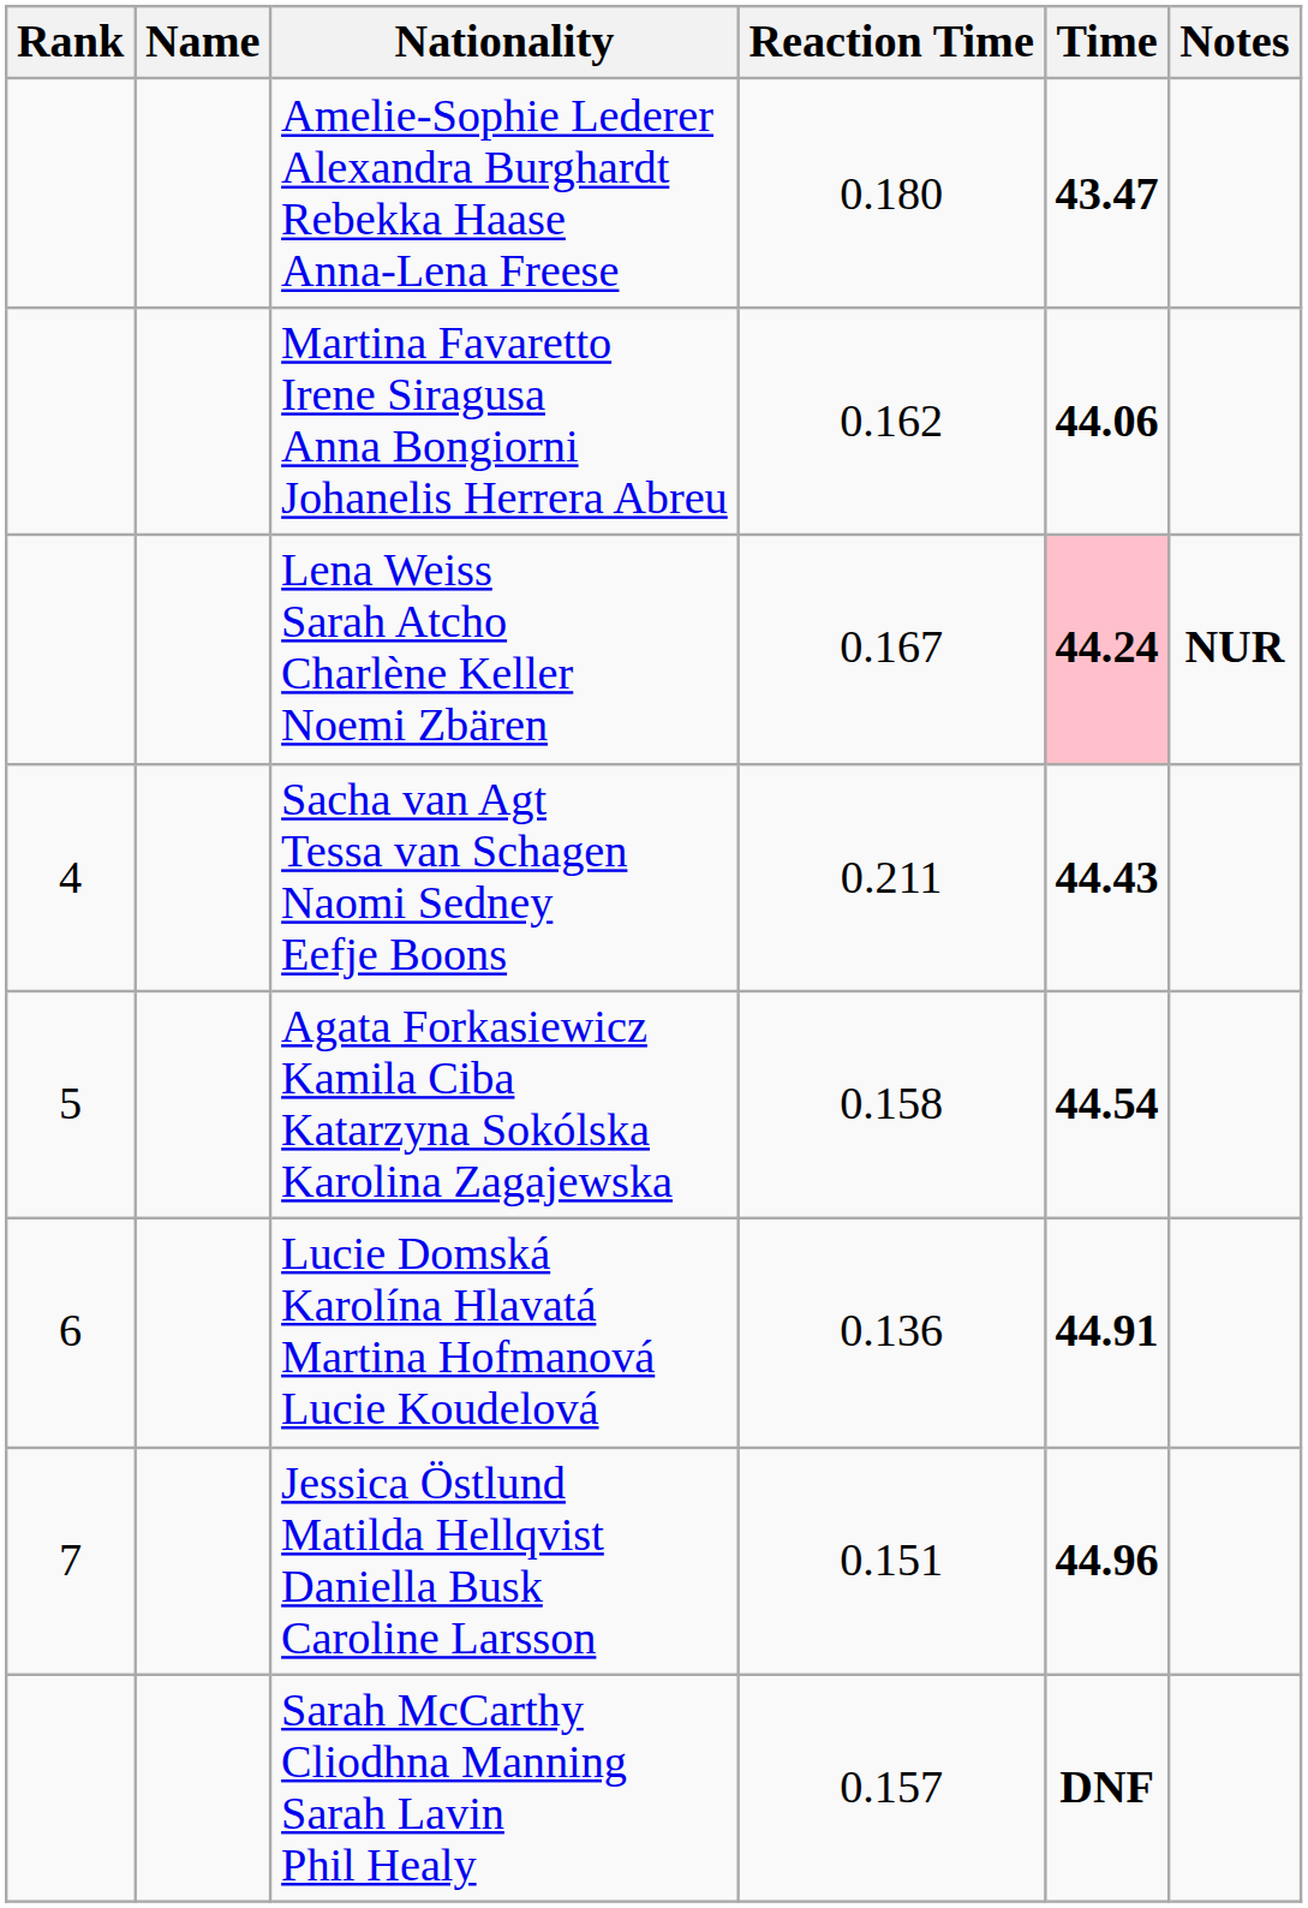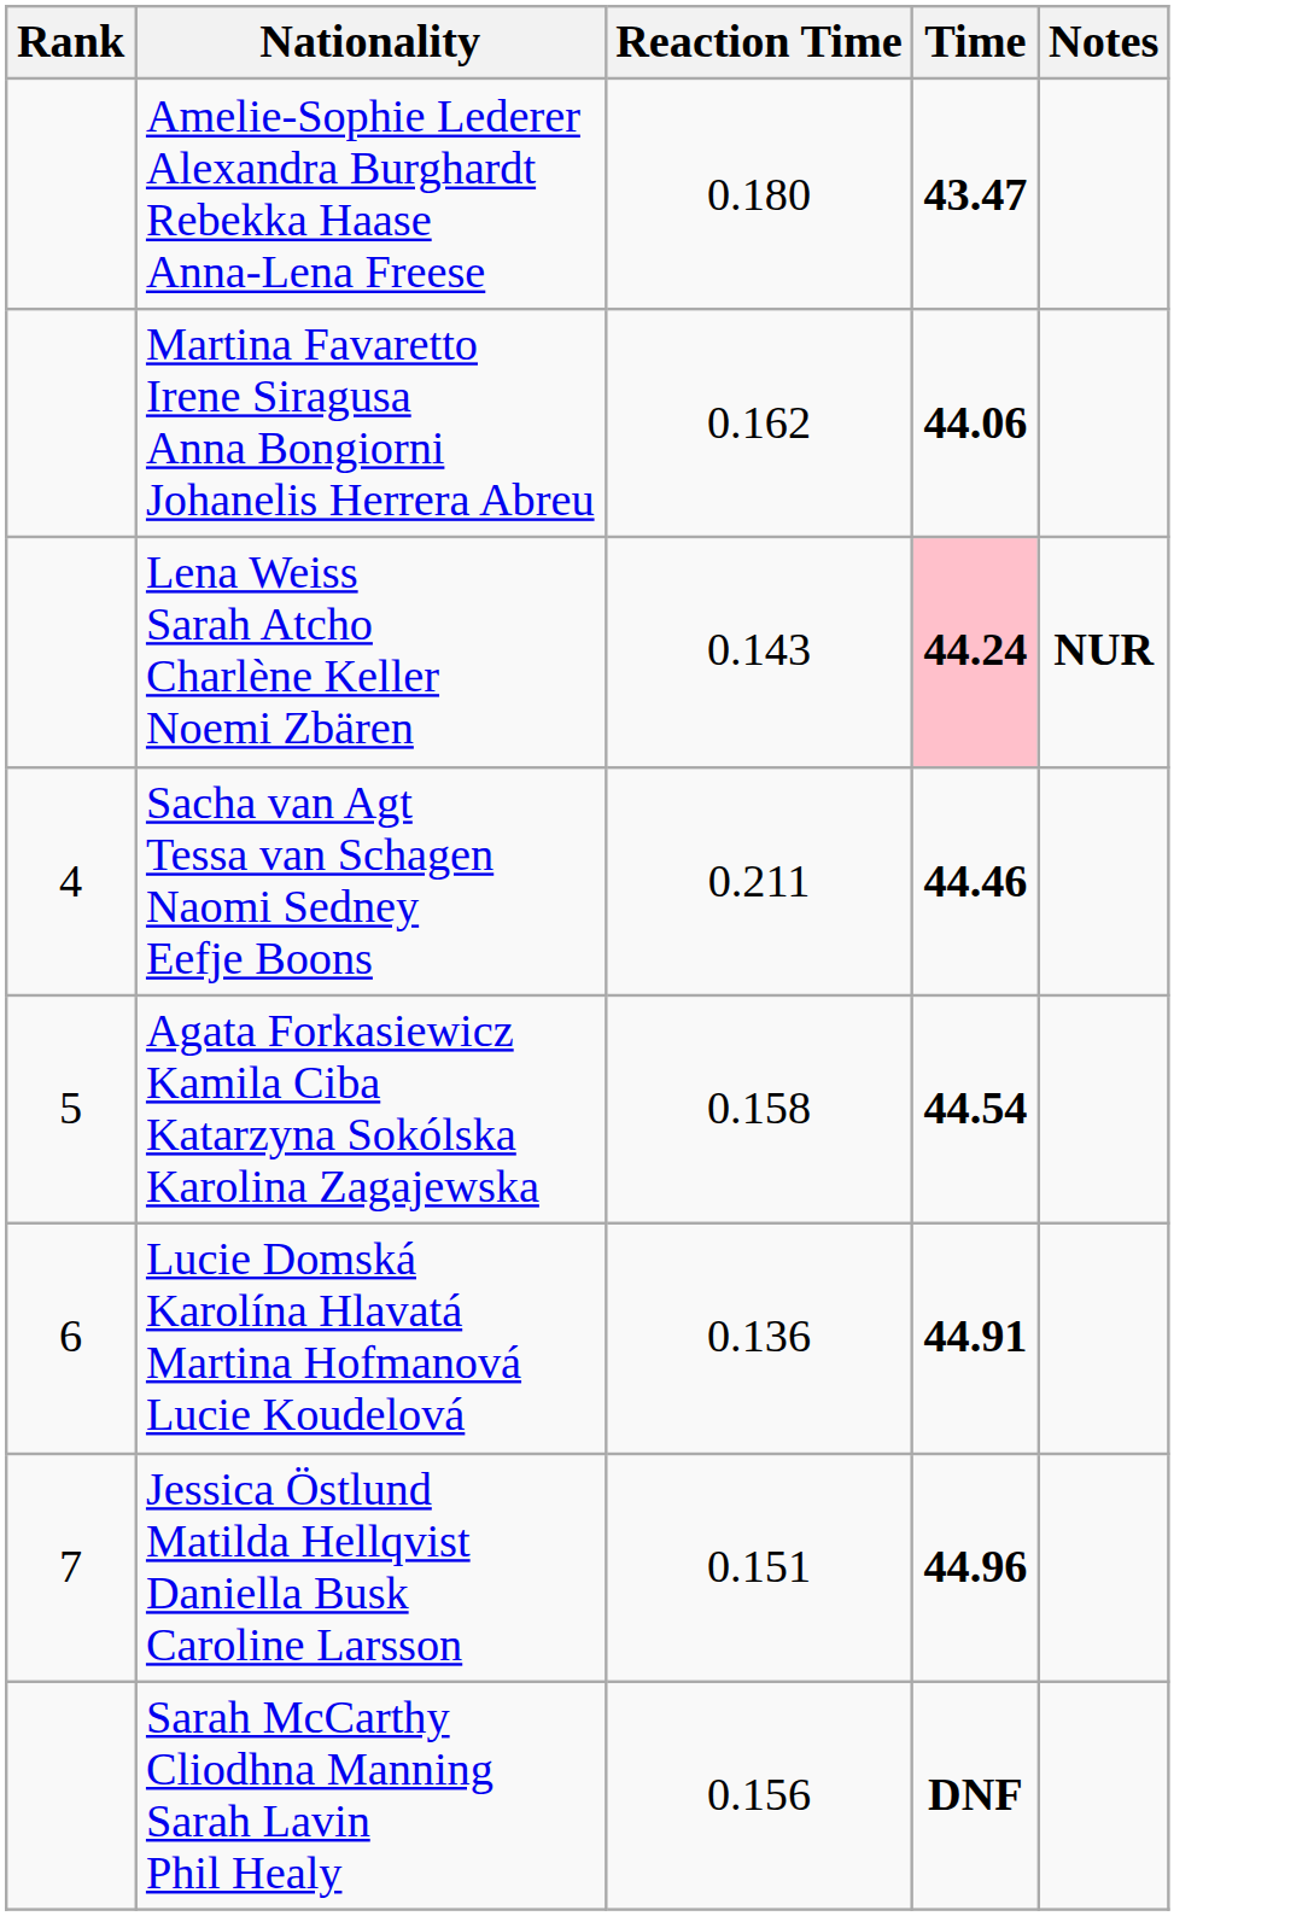 <table class="wikitable sortable" style="text-align:center">
 <tr>
 <th>Rank</th>
-<th>Name</th>
 <th>Nationality</th>
 <th>Reaction Time</th>
 <th>Time</th>
 <th>Notes</th>
 </tr>
 <tr>
 <td></td>
-<td align=left></td>
 <td align=left><a href='#'>Amelie-Sophie Lederer</a><br><a href='#'>Alexandra Burghardt</a><br><a href='#'>Rebekka Haase</a><br><a href='#'>Anna-Lena Freese</a><br></td>
 <td>0.180</td>
 <td><strong>43.47</strong></td>
 <td></td>
 </tr>
 <tr>
 <td></td>
-<td align=left></td>
 <td align=left><a href='#'>Martina Favaretto</a><br><a href='#'>Irene Siragusa</a><br><a href='#'>Anna Bongiorni</a><br><a href='#'>Johanelis Herrera Abreu</a><br></td>
 <td>0.162</td>
 <td><strong>44.06</strong></td>
 <td></td>
 </tr>
 <tr>
 <td></td>
-<td align=left></td>
 <td align=left><a href='#'>Lena Weiss</a><br><a href='#'>Sarah Atcho</a><br><a href='#'>Charlène Keller</a><br><a href='#'>Noemi Zbären</a><br></td>
-<td>0.167</td>
+<td>0.143</td>
 <td style="background: pink;"><strong>44.24</strong></td>
 <td><strong>NUR</strong></td>
 </tr>
 <tr>
 <td>4</td>
-<td align=left></td>
 <td align=left><a href='#'>Sacha van Agt</a><br><a href='#'>Tessa van Schagen</a><br><a href='#'>Naomi Sedney</a><br><a href='#'>Eefje Boons</a><br></td>
 <td>0.211</td>
-<td><strong>44.43</strong></td>
+<td><strong>44.46</strong></td>
 <td></td>
 </tr>
 <tr>
 <td>5</td>
-<td align=left></td>
 <td align=left><a href='#'>Agata Forkasiewicz</a><br><a href='#'>Kamila Ciba</a><br><a href='#'>Katarzyna Sokólska</a><br><a href='#'>Karolina Zagajewska</a><br></td>
 <td>0.158</td>
 <td><strong>44.54</strong></td>
 <td></td>
 </tr>
 <tr>
 <td>6</td>
-<td align=left></td>
 <td align=left><a href='#'>Lucie Domská</a><br><a href='#'>Karolína Hlavatá</a><br><a href='#'>Martina Hofmanová</a><br><a href='#'>Lucie Koudelová</a><br></td>
 <td>0.136</td>
 <td><strong>44.91</strong></td>
 <td></td>
 </tr>
 <tr>
 <td>7</td>
-<td align=left></td>
 <td align=left><a href='#'>Jessica Östlund</a><br><a href='#'>Matilda Hellqvist</a><br><a href='#'>Daniella Busk</a><br><a href='#'>Caroline Larsson</a><br></td>
 <td>0.151</td>
 <td><strong>44.96</strong></td>
 <td></td>
 </tr>
 <tr>
 <td></td>
-<td align=left></td>
 <td align=left><a href='#'>Sarah McCarthy</a><br><a href='#'>Cliodhna Manning</a><br><a href='#'>Sarah Lavin</a><br><a href='#'>Phil Healy</a><br></td>
-<td>0.157</td>
+<td>0.156</td>
 <td><strong>DNF</strong></td>
 <td></td>
 </tr>
 </table>
